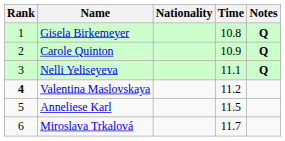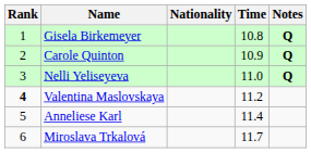 <table class="wikitable sortable" style="text-align:center">
 <tr>
 <th>Rank</th>
 <th>Name</th>
 <th>Nationality</th>
 <th>Time</th>
 <th>Notes</th>
 </tr>
 <tr bgcolor=ccffcc>
 <td>1</td>
 <td align=left><a href='#'>Gisela Birkemeyer</a></td>
 <td align=left></td>
 <td>10.8</td>
 <td><strong>Q</strong></td>
 </tr>
 <tr bgcolor=ccffcc>
 <td>2</td>
 <td align=left><a href='#'>Carole Quinton</a></td>
 <td align=left></td>
 <td>10.9</td>
 <td><strong>Q</strong></td>
 </tr>
 <tr bgcolor=ccffcc>
 <td>3</td>
 <td align=left><a href='#'>Nelli Yeliseyeva</a></td>
 <td align=left></td>
-<td>11.1</td>
+<td>11.0</td>
 <td><strong>Q</strong></td>
 </tr>
 <tr>
 <td><strong>4</strong></td>
 <td align=left><a href='#'>Valentina Maslovskaya</a></td>
 <td align=left></td>
 <td>11.2</td>
 <td></td>
 </tr>
 <tr>
 <td>5</td>
 <td align=left><a href='#'>Anneliese Karl</a></td>
 <td align=left></td>
-<td>11.5</td>
+<td>11.4</td>
 <td></td>
 </tr>
 <tr>
 <td>6</td>
 <td align=left><a href='#'>Miroslava Trkalová</a></td>
 <td align=left></td>
 <td>11.7</td>
 <td></td>
 </tr>
 </table>
